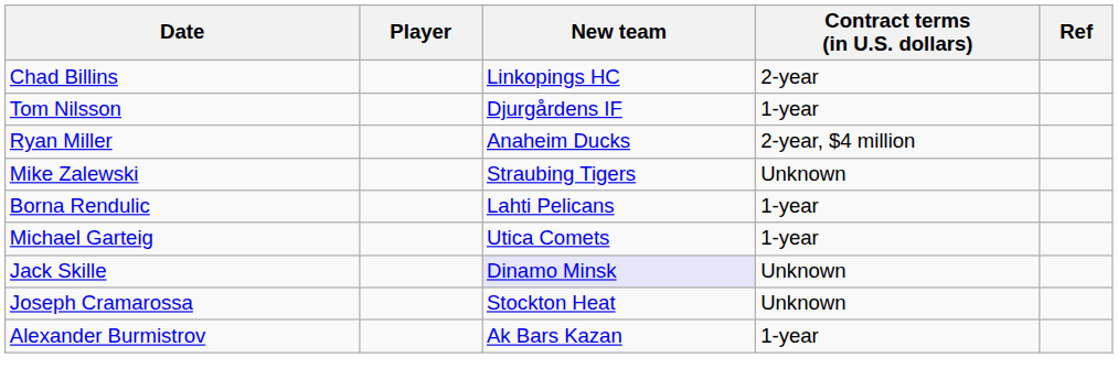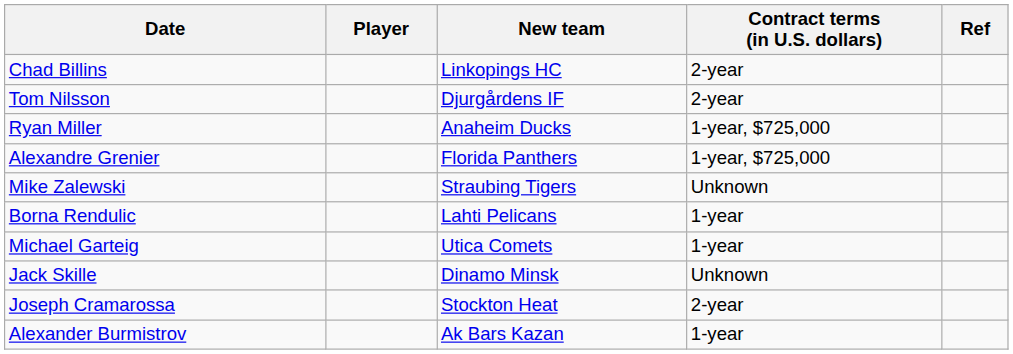 <table class="wikitable" width=98%>
 <tr style="background:#ddd; text-align:center;">
 <th>Date</th>
 <th>Player</th>
 <th>New team</th>
 <th>Contract terms<br>(in U.S. dollars)</th>
 <th>Ref</th>
 </tr>
 <tr>
 <td><a href='#'>Chad Billins</a></td>
 <td></td>
 <td><a href='#'>Linkopings HC</a></td>
 <td>2-year</td>
 <td></td>
 </tr>
 <tr>
 <td><a href='#'>Tom Nilsson</a></td>
 <td></td>
 <td><a href='#'>Djurgårdens IF</a></td>
-<td>1-year</td>
+<td>2-year</td>
 <td></td>
 </tr>
 <tr>
 <td><a href='#'>Ryan Miller</a></td>
 <td></td>
 <td><a href='#'>Anaheim Ducks</a></td>
-<td>2-year, $4 million</td>
+<td>1-year, $725,000</td>
+<td></td>
+</tr>
+<tr>
+<td><a href='#'>Alexandre Grenier</a></td>
+<td></td>
+<td><a href='#'>Florida Panthers</a></td>
+<td>1-year, $725,000</td>
 <td></td>
 </tr>
 <tr>
 <td><a href='#'>Mike Zalewski</a></td>
 <td></td>
 <td><a href='#'>Straubing Tigers</a></td>
 <td>Unknown</td>
 <td></td>
 </tr>
 <tr>
 <td><a href='#'>Borna Rendulic</a></td>
 <td></td>
 <td><a href='#'>Lahti Pelicans</a></td>
 <td>1-year</td>
 <td></td>
 </tr>
 <tr>
 <td><a href='#'>Michael Garteig</a></td>
 <td></td>
 <td><a href='#'>Utica Comets</a></td>
 <td>1-year</td>
 <td></td>
 </tr>
 <tr>
 <td><a href='#'>Jack Skille</a></td>
 <td></td>
-<td style="background: lavender;"><a href='#'>Dinamo Minsk</a></td>
+<td><a href='#'>Dinamo Minsk</a></td>
 <td>Unknown</td>
 <td></td>
 </tr>
 <tr>
 <td><a href='#'>Joseph Cramarossa</a></td>
 <td></td>
 <td><a href='#'>Stockton Heat</a></td>
-<td>Unknown</td>
+<td>2-year</td>
 <td></td>
 </tr>
 <tr>
 <td><a href='#'>Alexander Burmistrov</a></td>
 <td></td>
 <td><a href='#'>Ak Bars Kazan</a></td>
 <td>1-year</td>
 <td></td>
 </tr>
 </table>
